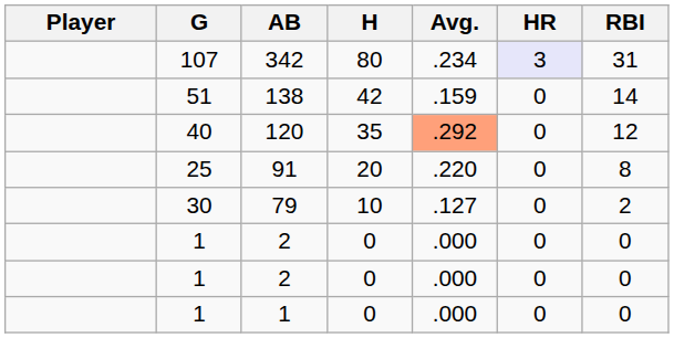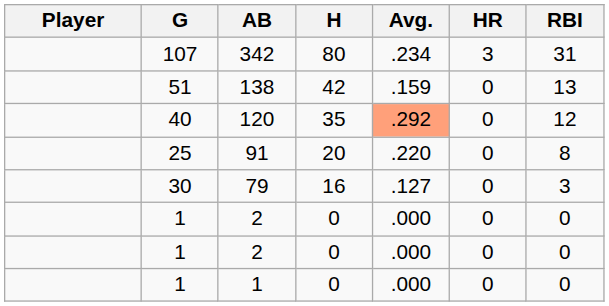 <table class="wikitable sortable">
 <tr>
 <th bgcolor="#DDDDFF" width="16%">Player</th>
 <th bgcolor="#DDDDFF" width="9%">G</th>
 <th bgcolor="#DDDDFF" width="9%">AB</th>
 <th bgcolor="#DDDDFF" width="9%">H</th>
 <th bgcolor="#DDDDFF" width="9%">Avg.</th>
 <th bgcolor="#DDDDFF" width="9%">HR</th>
 <th bgcolor="#DDDDFF" width="9%">RBI</th>
 </tr>
 <tr align="center">
 <td></td>
 <td>107</td>
 <td>342</td>
 <td>80</td>
 <td>.234</td>
-<td style="background: lavender;">3</td>
+<td>3</td>
 <td>31</td>
 </tr>
 <tr align="center">
 <td></td>
 <td>51</td>
 <td>138</td>
 <td>42</td>
 <td>.159</td>
 <td>0</td>
-<td>14</td>
+<td>13</td>
 </tr>
 <tr align="center">
 <td></td>
 <td>40</td>
 <td>120</td>
 <td>35</td>
 <td style="background: lightsalmon;">.292</td>
 <td>0</td>
 <td>12</td>
 </tr>
 <tr align="center">
 <td></td>
 <td>25</td>
 <td>91</td>
 <td>20</td>
 <td>.220</td>
 <td>0</td>
 <td>8</td>
 </tr>
 <tr align="center">
 <td></td>
 <td>30</td>
 <td>79</td>
-<td>10</td>
+<td>16</td>
 <td>.127</td>
 <td>0</td>
-<td>2</td>
+<td>3</td>
 </tr>
 <tr align="center">
 <td></td>
 <td>1</td>
 <td>2</td>
 <td>0</td>
 <td>.000</td>
 <td>0</td>
 <td>0</td>
 </tr>
 <tr align="center">
 <td></td>
 <td>1</td>
 <td>2</td>
 <td>0</td>
 <td>.000</td>
 <td>0</td>
 <td>0</td>
 </tr>
 <tr align="center">
 <td></td>
 <td>1</td>
 <td>1</td>
 <td>0</td>
 <td>.000</td>
 <td>0</td>
 <td>0</td>
 </tr>
 </table>
